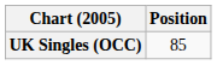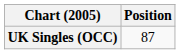 <table class="wikitable plainrowheaders" style="text-align:center">
 <tr>
 <th>Chart (2005)</th>
 <th>Position</th>
 </tr>
 <tr>
 <th scope="row">UK Singles (OCC)</th>
-<td>85</td>
+<td>87</td>
 </tr>
 </table>
